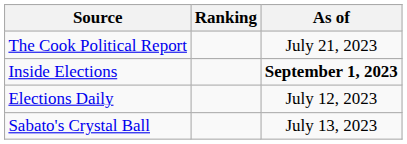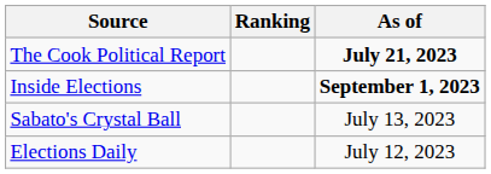 <table class="wikitable" style="text-align:center">
 <tr>
 <th>Source</th>
 <th>Ranking</th>
 <th>As of</th>
 </tr>
 <tr>
 <td align="left"><a href='#'>The Cook Political Report</a></td>
 <td></td>
-<td>July 21, 2023</td>
+<td><strong>July 21, 2023</strong></td>
 </tr>
 <tr>
 <td align="left"><a href='#'>Inside Elections</a></td>
 <td></td>
 <td><strong>September 1, 2023</strong></td>
 </tr>
 <tr>
+<td align="left"><a href='#'>Sabato's Crystal Ball</a></td>
+<td></td>
+<td>July 13, 2023</td>
+</tr>
+<tr>
 <td align="left"><a href='#'>Elections Daily</a></td>
 <td></td>
 <td>July 12, 2023</td>
 </tr>
-<tr>
-<td align="left"><a href='#'>Sabato's Crystal Ball</a></td>
-<td></td>
-<td>July 13, 2023</td>
-</tr>
 </table>
